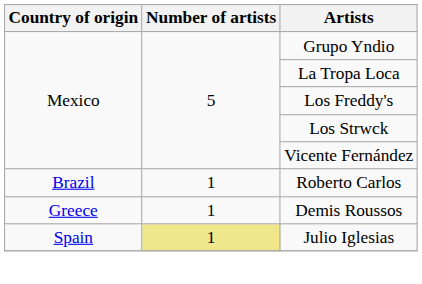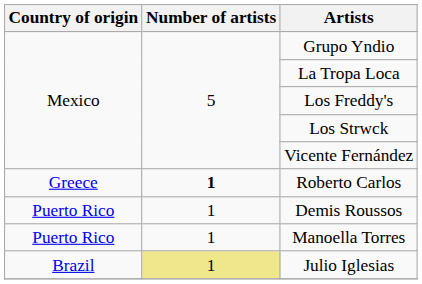 <table class="wikitable">
 <tr>
 <th>Country of origin</th>
 <th>Number of artists</th>
 <th>Artists</th>
 </tr>
 <tr>
 <td align="center" rowspan="5">Mexico</td>
 <td align="center" rowspan="5">5</td>
 <td align="center">Grupo Yndio</td>
 </tr>
 <tr>
 <td align="center">La Tropa Loca</td>
 </tr>
 <tr>
 <td align="center">Los Freddy's</td>
 </tr>
 <tr>
 <td align="center">Los Strwck</td>
 </tr>
 <tr>
 <td align="center">Vicente Fernández</td>
 </tr>
 <tr>
-<td align="center" rowspan="1"><a href='#'>Brazil</a></td>
-<td align="center" rowspan="1">1</td>
+<td align="center" rowspan="1"><a href='#'>Greece</a></td>
+<td align="center" rowspan="1"><strong>1</strong></td>
 <td align="center">Roberto Carlos</td>
 </tr>
 <tr>
-<td align="center" rowspan="1"><a href='#'>Greece</a></td>
+<td align="center" rowspan="1"><a href='#'>Puerto Rico</a></td>
 <td align="center" rowspan="1">1</td>
 <td align="center">Demis Roussos</td>
 </tr>
 <tr>
-<td align="center" rowspan="1"><a href='#'>Spain</a></td>
+<td align="center" rowspan="1"><a href='#'>Puerto Rico</a></td>
+<td align="center" rowspan="1">1</td>
+<td align="center">Manoella Torres</td>
+</tr>
+<tr>
+<td align="center" rowspan="1"><a href='#'>Brazil</a></td>
 <td align="center" rowspan="1" style="background: khaki;">1</td>
 <td align="center">Julio Iglesias</td>
 </tr>
 <tr>
 </tr>
 </table>
